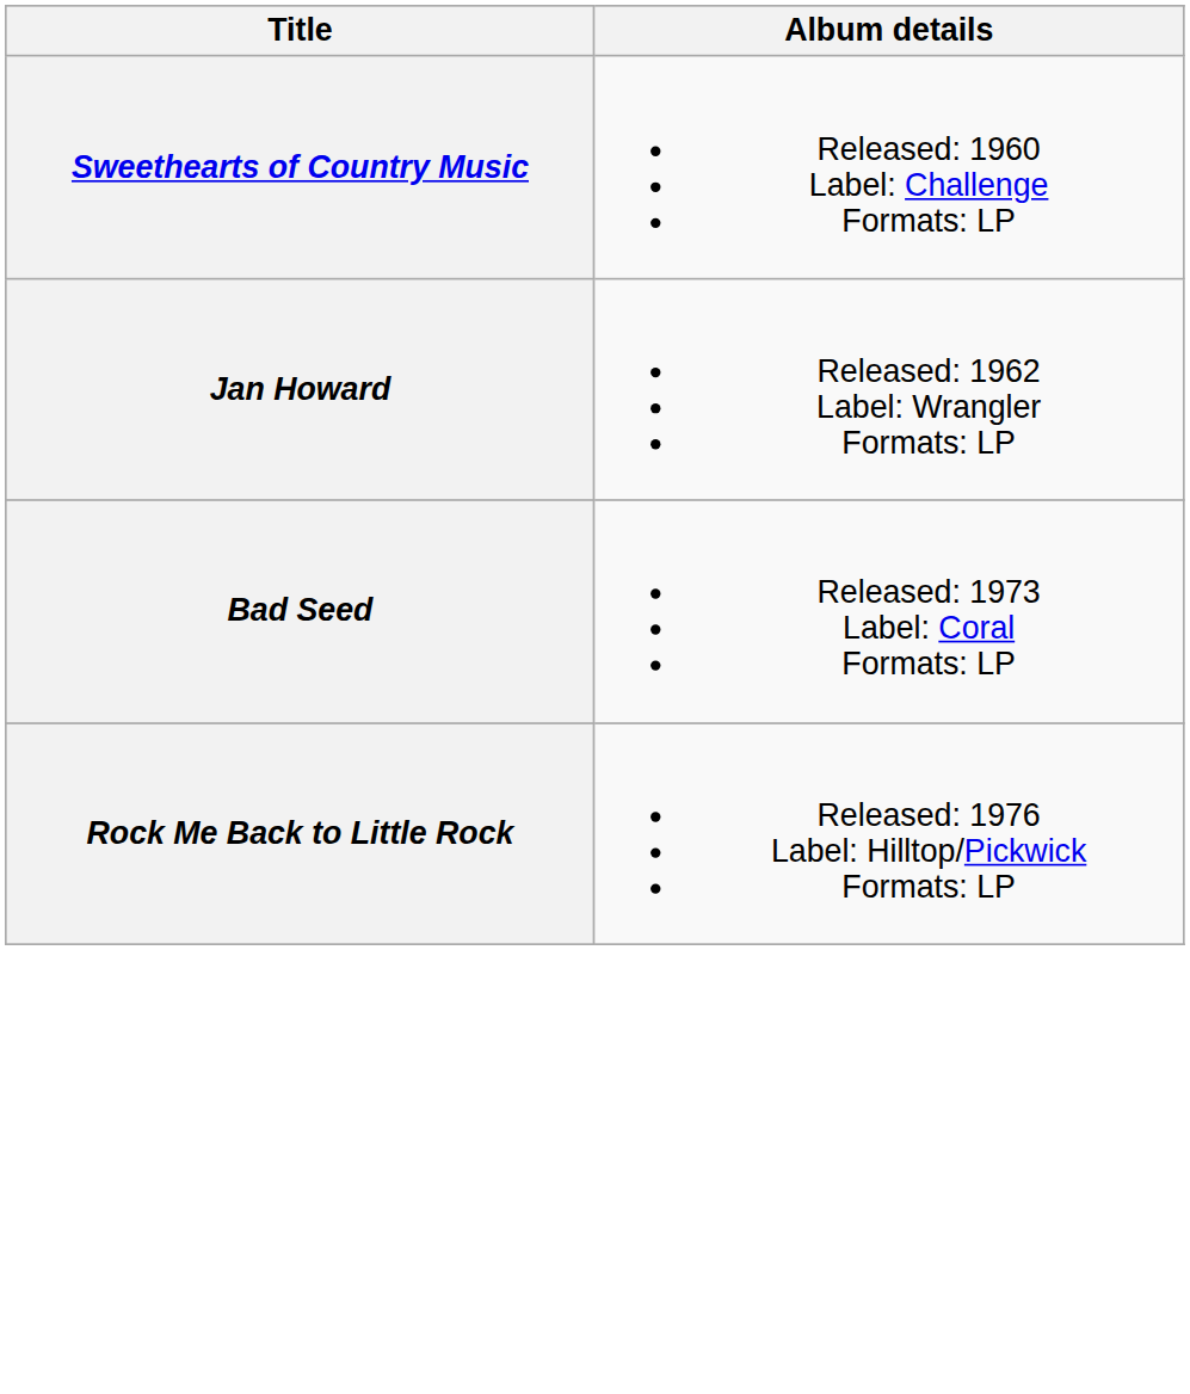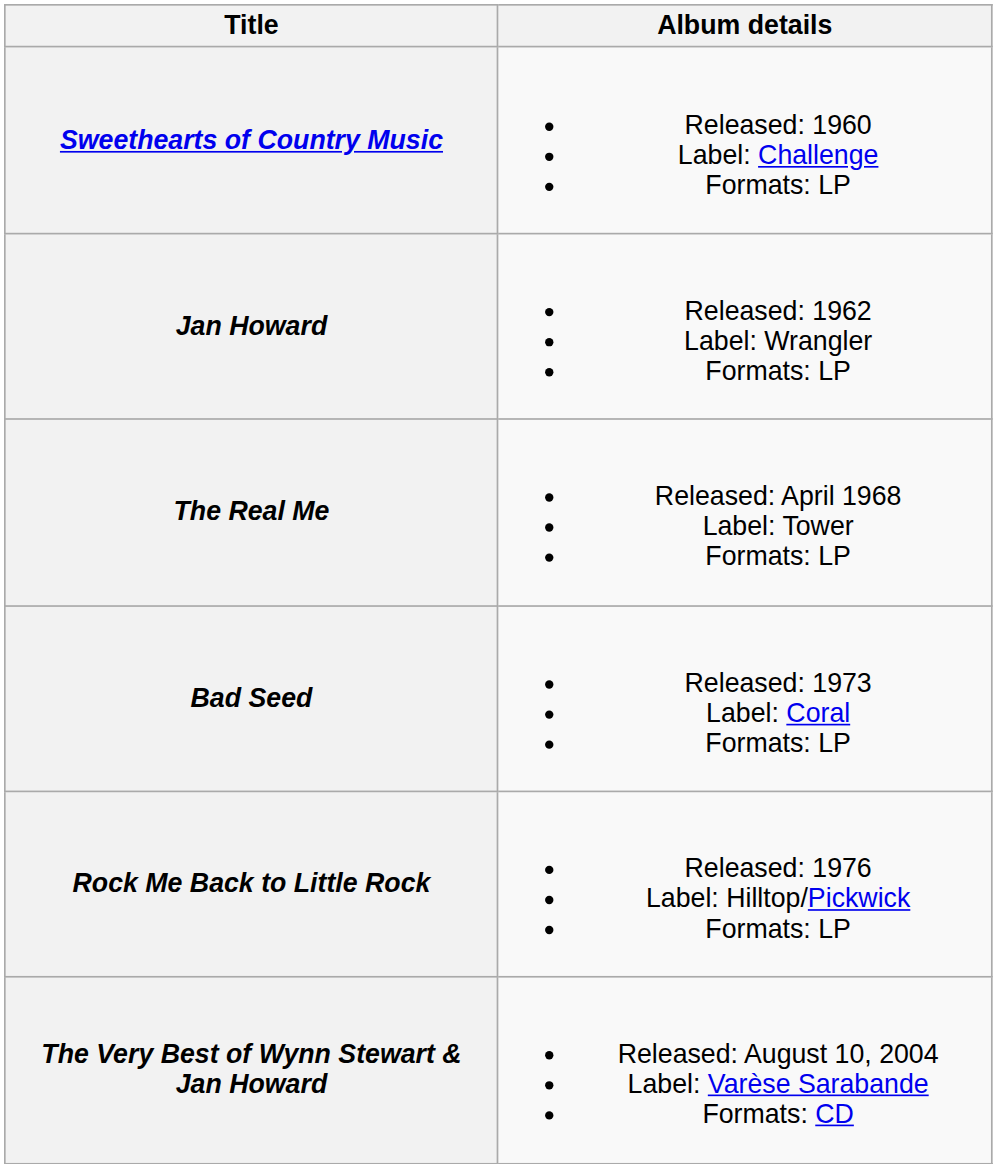 <table class="wikitable plainrowheaders" style="text-align:center;">
 <tr>
 <th scope="col" style="width:18em;">Title</th>
 <th scope="col" style="width:18em;">Album details</th>
 </tr>
 <tr>
 <th scope="row"><em><a href='#'>Sweethearts of Country Music</a></em><br></th>
 <td><br><ul><li>Released: 1960</li><li>Label: <a href='#'>Challenge</a></li><li>Formats: LP</li></ul></td>
 </tr>
 <tr>
 <th scope="row"><em>Jan Howard</em></th>
 <td><br><ul><li>Released: 1962</li><li>Label: Wrangler</li><li>Formats: LP</li></ul></td>
 </tr>
 <tr>
+<th scope="row"><em>The Real Me</em></th>
+<td><br><ul><li>Released: April 1968</li><li>Label: Tower</li><li>Formats: LP</li></ul></td>
+</tr>
+<tr>
 <th scope="row"><em>Bad Seed</em></th>
 <td><br><ul><li>Released: 1973</li><li>Label: <a href='#'>Coral</a></li><li>Formats: LP</li></ul></td>
 </tr>
 <tr>
 <th scope="row"><em>Rock Me Back to Little Rock</em></th>
 <td><br><ul><li>Released: 1976</li><li>Label: Hilltop/<a href='#'>Pickwick</a></li><li>Formats: LP</li></ul></td>
 </tr>
 <tr>
+<th scope="row"><em>The Very Best of Wynn Stewart &<br>Jan Howard</em> </th>
+<td><br><ul><li>Released: August 10, 2004</li><li>Label: <a href='#'>Varèse Sarabande</a></li><li>Formats: <a href='#'>CD</a></li></ul></td>
+</tr>
+<tr>
 </tr>
 </table>
